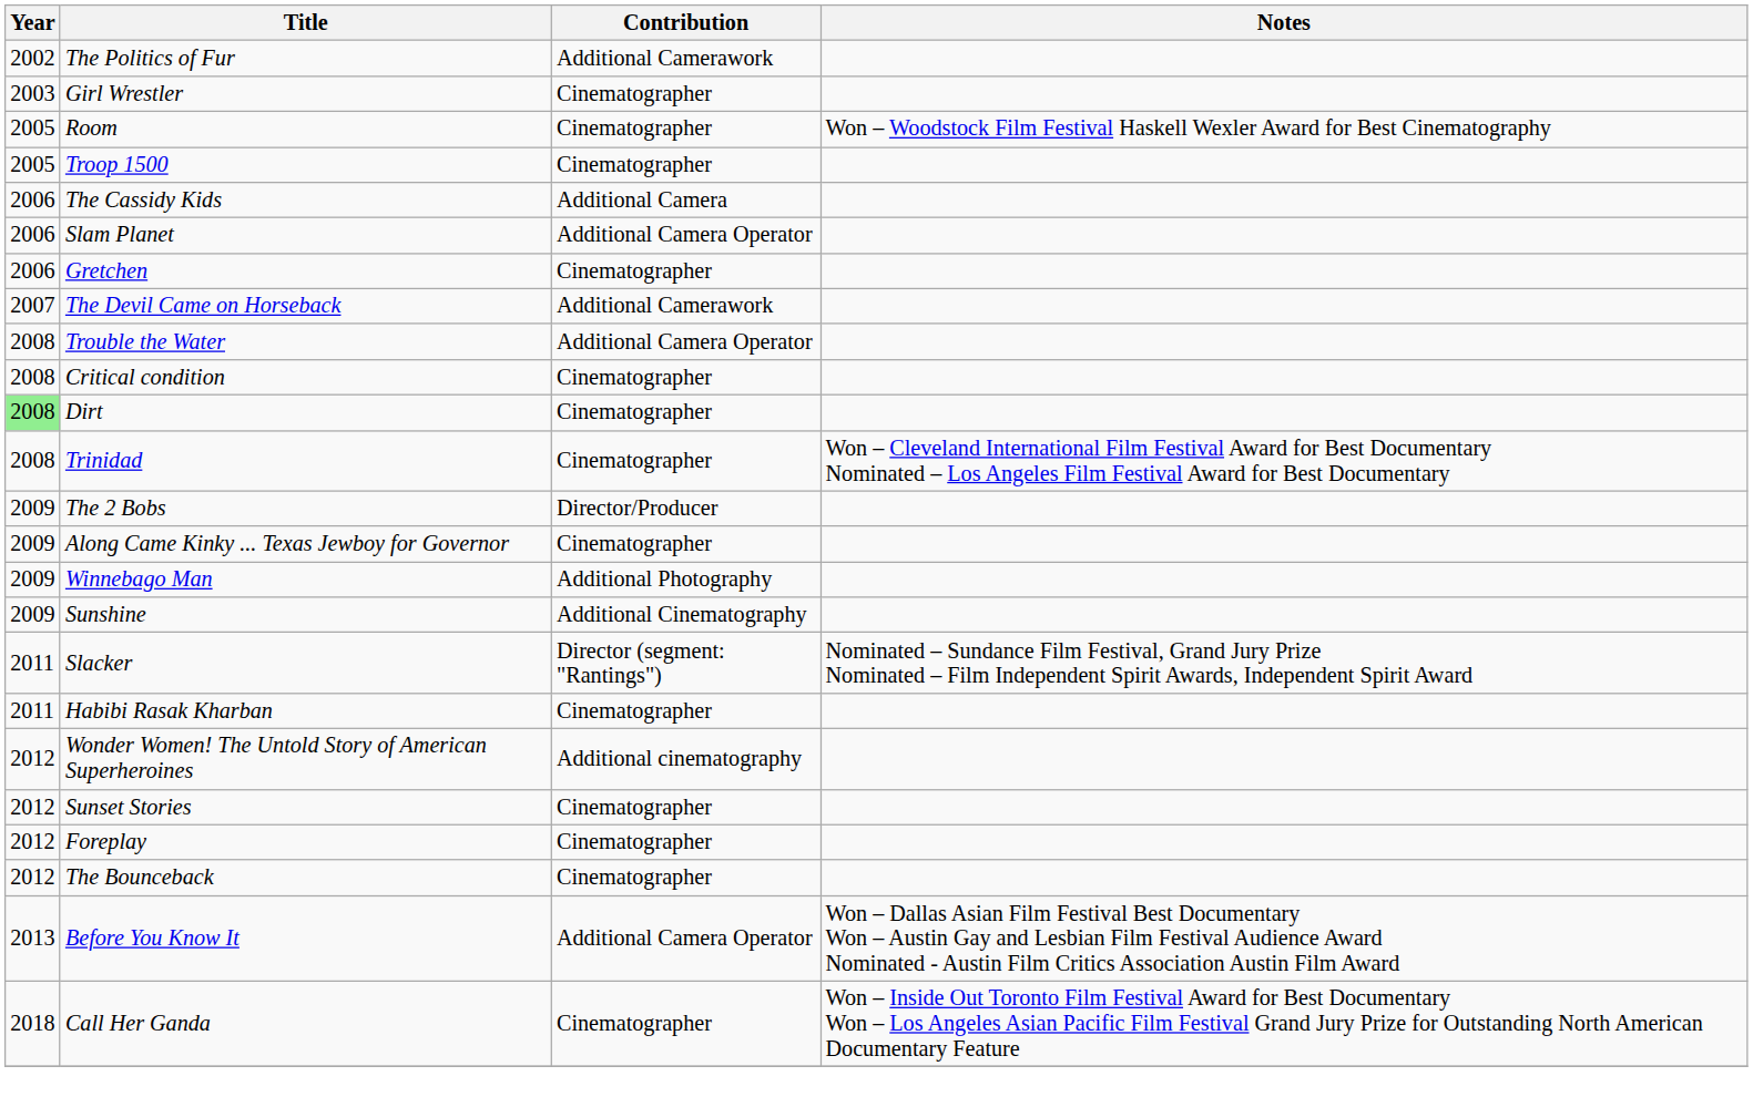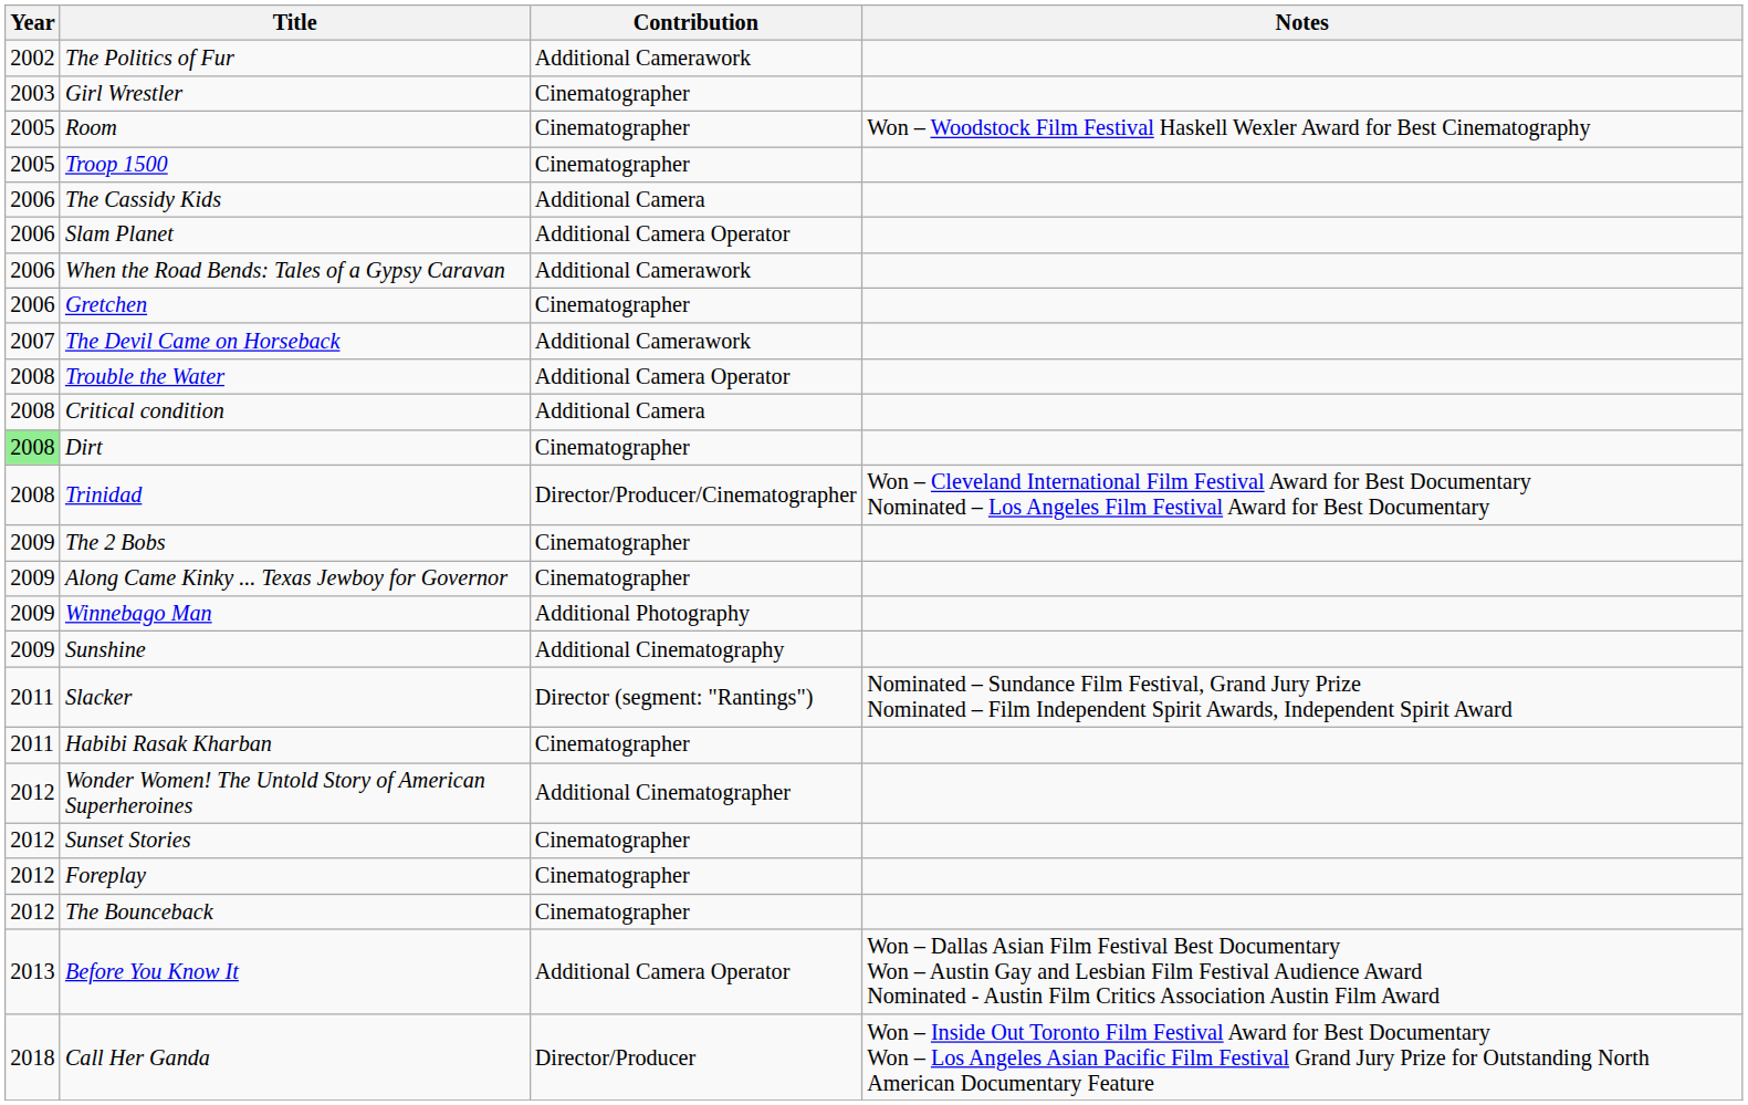 <table class="wikitable sortable">
 <tr>
 <th>Year</th>
 <th>Title</th>
 <th>Contribution</th>
 <th class="unsortable">Notes</th>
 </tr>
 <tr>
 <td>2002</td>
 <td><em>The Politics of Fur</em></td>
 <td>Additional Camerawork</td>
 <td></td>
 </tr>
 <tr>
 <td>2003</td>
 <td><em>Girl Wrestler</em></td>
 <td>Cinematographer</td>
 <td></td>
 </tr>
 <tr>
 <td>2005</td>
 <td><em>Room</em></td>
 <td>Cinematographer</td>
 <td>Won – <a href='#'>Woodstock Film Festival</a> Haskell Wexler Award for Best Cinematography</td>
 </tr>
 <tr>
 <td>2005</td>
 <td><em><a href='#'>Troop 1500</a></em></td>
 <td>Cinematographer</td>
 <td></td>
 </tr>
 <tr>
 <td>2006</td>
 <td><em>The Cassidy Kids</em></td>
 <td>Additional Camera</td>
 <td></td>
 </tr>
 <tr>
 <td>2006</td>
 <td><em>Slam Planet</em></td>
 <td>Additional Camera Operator</td>
 <td></td>
 </tr>
 <tr>
 <td>2006</td>
+<td><em>When the Road Bends: Tales of a Gypsy Caravan</em></td>
+<td>Additional Camerawork</td>
+<td></td>
+</tr>
+<tr>
+<td>2006</td>
 <td><em><a href='#'>Gretchen</a></em></td>
 <td>Cinematographer</td>
 <td></td>
 </tr>
 <tr>
 <td>2007</td>
 <td><em><a href='#'>The Devil Came on Horseback</a></em></td>
 <td>Additional Camerawork</td>
 <td></td>
 </tr>
 <tr>
 <td>2008</td>
 <td><em><a href='#'>Trouble the Water</a></em></td>
 <td>Additional Camera Operator</td>
 <td></td>
 </tr>
 <tr>
 <td>2008</td>
 <td><em>Critical condition</em></td>
-<td>Cinematographer</td>
+<td>Additional Camera</td>
 <td></td>
 </tr>
 <tr>
 <td style="background: lightgreen;">2008</td>
 <td><em>Dirt</em></td>
 <td>Cinematographer</td>
 <td></td>
 </tr>
 <tr>
 <td>2008</td>
 <td><em><a href='#'>Trinidad</a></em></td>
-<td>Cinematographer</td>
+<td>Director/Producer/Cinematographer</td>
 <td>Won – <a href='#'>Cleveland International Film Festival</a> Award for Best Documentary<br>Nominated – <a href='#'>Los Angeles Film Festival</a> Award for Best Documentary</td>
 </tr>
 <tr>
 <td>2009</td>
 <td><em>The 2 Bobs</em></td>
-<td>Director/Producer</td>
+<td>Cinematographer</td>
 <td></td>
 </tr>
 <tr>
 <td>2009</td>
 <td><em>Along Came Kinky ... Texas Jewboy for Governor</em></td>
 <td>Cinematographer</td>
 <td></td>
 </tr>
 <tr>
 <td>2009</td>
 <td><em><a href='#'>Winnebago Man</a></em></td>
 <td>Additional Photography</td>
 <td></td>
 </tr>
 <tr>
 <td>2009</td>
 <td><em>Sunshine</em></td>
 <td>Additional Cinematography</td>
 <td></td>
 </tr>
 <tr>
 <td>2011</td>
 <td><em>Slacker</em></td>
 <td>Director (segment: "Rantings")</td>
 <td>Nominated – Sundance Film Festival, Grand Jury Prize<br>Nominated – Film Independent Spirit Awards, Independent Spirit Award</td>
 </tr>
 <tr>
 <td>2011</td>
 <td><em>Habibi Rasak Kharban</em></td>
 <td>Cinematographer</td>
 <td></td>
 </tr>
 <tr>
 <td>2012</td>
 <td><em>Wonder Women! The Untold Story of American Superheroines</em></td>
-<td>Additional cinematography</td>
+<td>Additional Cinematographer</td>
 <td></td>
 </tr>
 <tr>
 <td>2012</td>
 <td><em>Sunset Stories</em></td>
 <td>Cinematographer</td>
 <td></td>
 </tr>
 <tr>
 <td>2012</td>
 <td><em>Foreplay</em></td>
 <td>Cinematographer</td>
 <td></td>
 </tr>
 <tr>
 <td>2012</td>
 <td><em>The Bounceback</em></td>
 <td>Cinematographer</td>
 <td></td>
 </tr>
 <tr>
 <td>2013</td>
 <td><em><a href='#'>Before You Know It</a></em></td>
 <td>Additional Camera Operator</td>
 <td>Won – Dallas Asian Film Festival Best Documentary <br>Won – Austin Gay and Lesbian Film Festival Audience Award <br>Nominated - Austin Film Critics Association Austin Film Award</td>
 </tr>
 <tr>
 <td>2018</td>
 <td><em>Call Her Ganda</em></td>
-<td>Cinematographer</td>
+<td>Director/Producer</td>
 <td>Won – <a href='#'>Inside Out Toronto Film Festival</a> Award for Best Documentary<br>Won – <a href='#'>Los Angeles Asian Pacific Film Festival</a> Grand Jury Prize for Outstanding North American Documentary Feature</td>
 </tr>
 <tr>
 </tr>
 </table>
